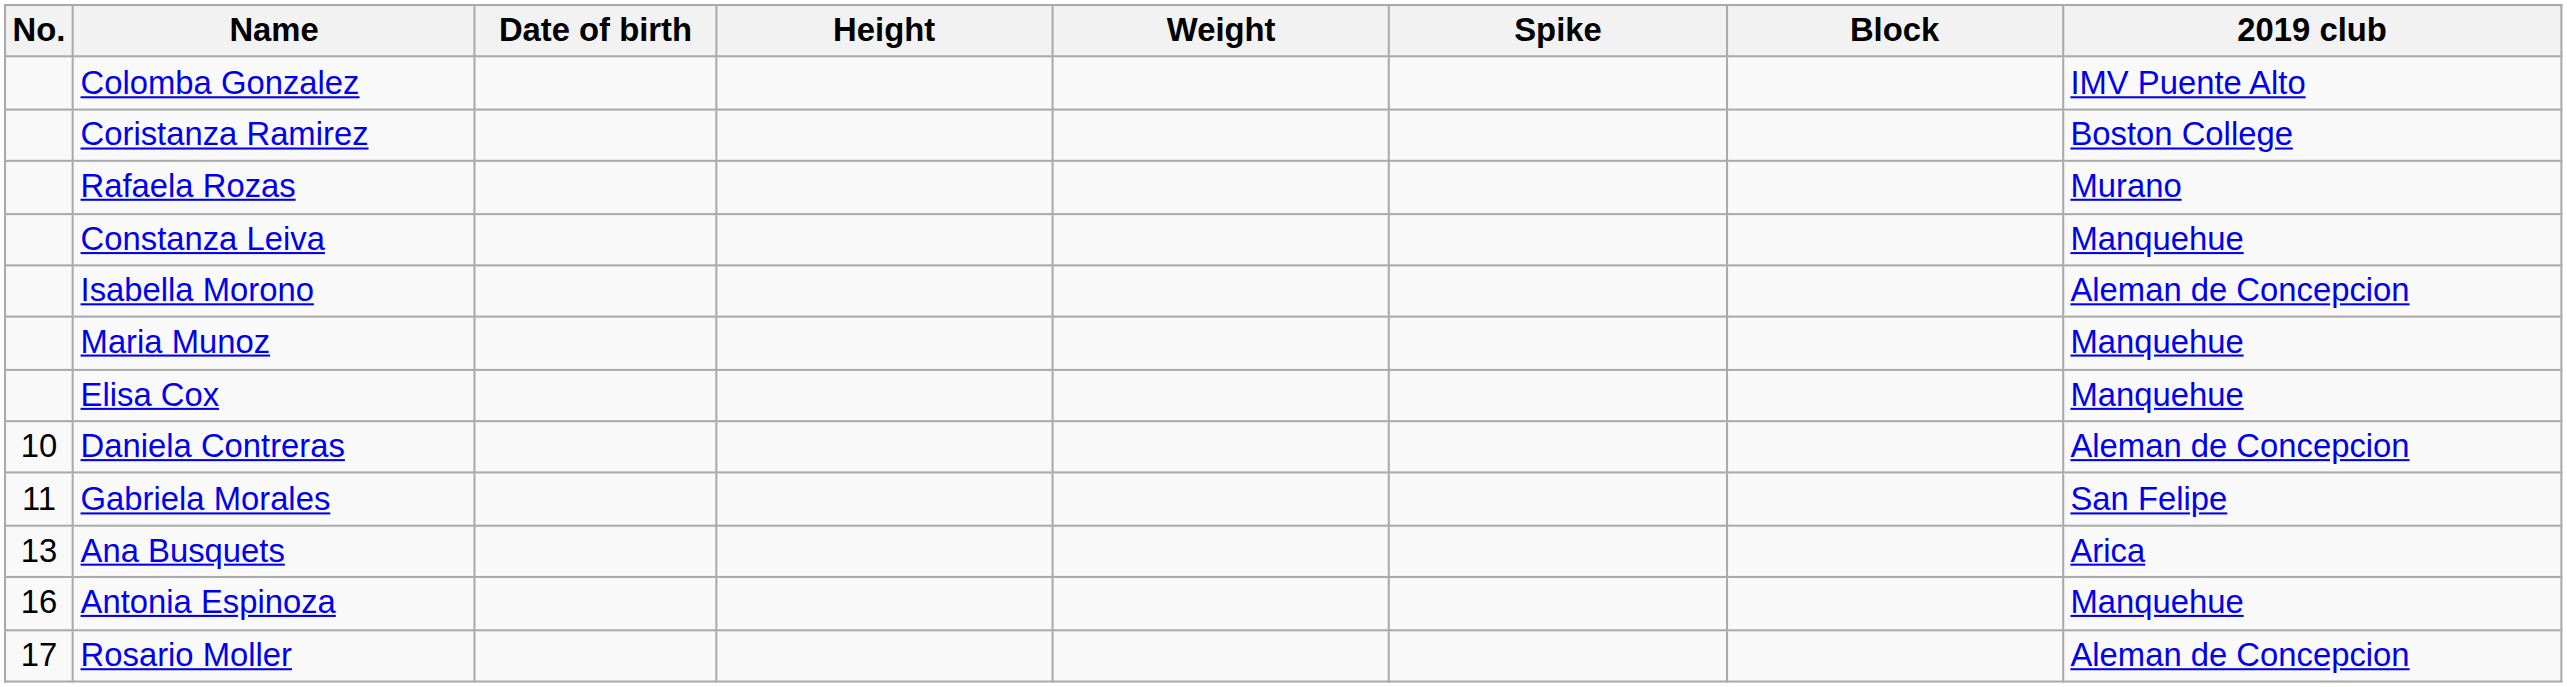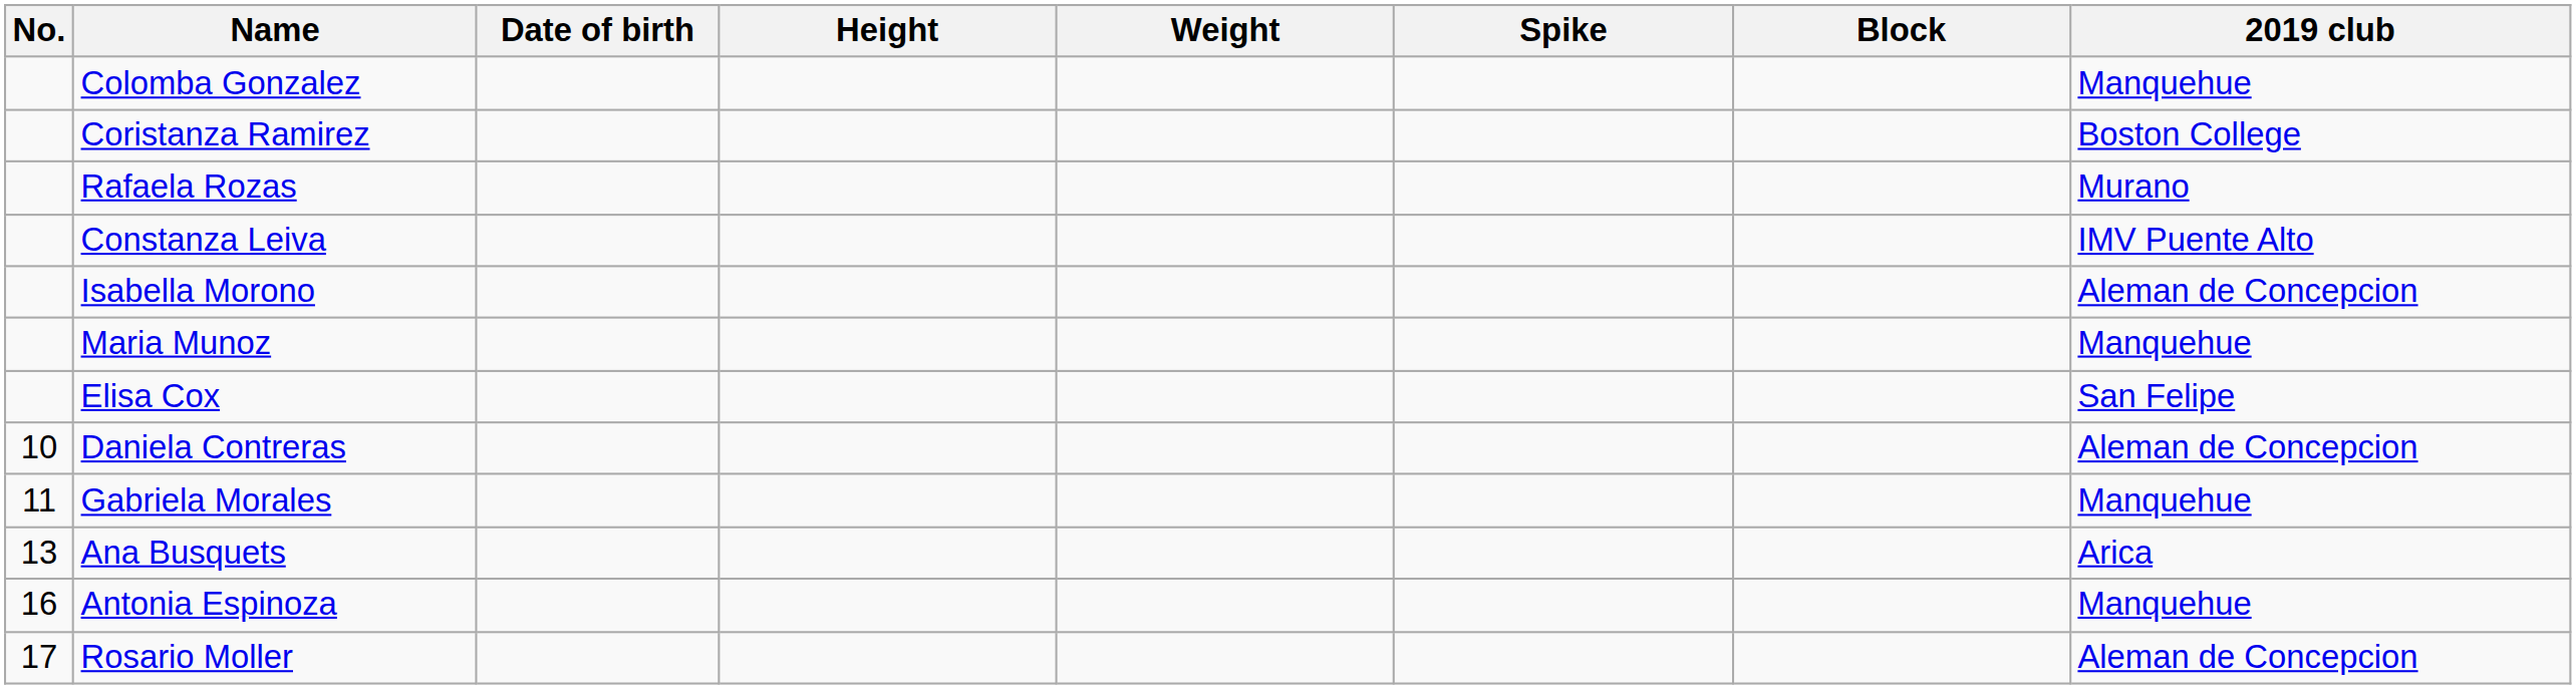 <table class="wikitable sortable" style="text-align:center;">
 <tr>
 <th>No.</th>
 <th style="width:12em">Name</th>
 <th style="width:7em">Date of birth</th>
 <th style="width:10em">Height</th>
 <th style="width:10em">Weight</th>
 <th style="width:10em">Spike</th>
 <th style="width:10em">Block</th>
 <th style="width:15em">2019 club</th>
 </tr>
 <tr>
 <td></td>
 <td align=left><a href='#'>Colomba Gonzalez</a></td>
 <td align=right></td>
 <td></td>
 <td></td>
 <td></td>
 <td></td>
-<td align=left> <a href='#'>IMV Puente Alto</a></td>
+<td align=left> <a href='#'>Manquehue</a></td>
 </tr>
 <tr>
 <td></td>
 <td align=left><a href='#'>Coristanza Ramirez</a></td>
 <td align=right></td>
 <td></td>
 <td></td>
 <td></td>
 <td></td>
 <td align=left> <a href='#'>Boston College</a></td>
 </tr>
 <tr>
 <td></td>
 <td align=left><a href='#'>Rafaela Rozas</a></td>
 <td align=right></td>
 <td></td>
 <td></td>
 <td></td>
 <td></td>
 <td align=left> <a href='#'>Murano</a></td>
 </tr>
 <tr>
 <td></td>
 <td align=left><a href='#'>Constanza Leiva</a></td>
 <td align=right></td>
 <td></td>
 <td></td>
 <td></td>
 <td></td>
-<td align=left> <a href='#'>Manquehue</a></td>
+<td align=left> <a href='#'>IMV Puente Alto</a></td>
 </tr>
 <tr>
 <td></td>
 <td align=left><a href='#'>Isabella Morono</a></td>
 <td align=right></td>
 <td></td>
 <td></td>
 <td></td>
 <td></td>
 <td align=left> <a href='#'>Aleman de Concepcion</a></td>
 </tr>
 <tr>
 <td></td>
 <td align=left><a href='#'>Maria Munoz</a></td>
 <td align=right></td>
 <td></td>
 <td></td>
 <td></td>
 <td></td>
 <td align=left> <a href='#'>Manquehue</a></td>
 </tr>
 <tr>
 <td></td>
 <td align=left><a href='#'>Elisa Cox</a></td>
 <td align=right></td>
 <td></td>
 <td></td>
 <td></td>
 <td></td>
-<td align=left> <a href='#'>Manquehue</a></td>
+<td align=left> <a href='#'>San Felipe</a></td>
 </tr>
 <tr>
 <td>10</td>
 <td align=left><a href='#'>Daniela Contreras</a></td>
 <td align=right></td>
 <td></td>
 <td></td>
 <td></td>
 <td></td>
 <td align=left> <a href='#'>Aleman de Concepcion</a></td>
 </tr>
 <tr>
 <td>11</td>
 <td align=left><a href='#'>Gabriela Morales</a></td>
 <td align=right></td>
 <td></td>
 <td></td>
 <td></td>
 <td></td>
-<td align=left> <a href='#'>San Felipe</a></td>
+<td align=left> <a href='#'>Manquehue</a></td>
 </tr>
 <tr>
 <td>13</td>
 <td align=left><a href='#'>Ana Busquets</a></td>
 <td align=right></td>
 <td></td>
 <td></td>
 <td></td>
 <td></td>
 <td align=left> <a href='#'>Arica</a></td>
 </tr>
 <tr>
 <td>16</td>
 <td align=left><a href='#'>Antonia Espinoza</a></td>
 <td align=right></td>
 <td></td>
 <td></td>
 <td></td>
 <td></td>
 <td align=left> <a href='#'>Manquehue</a></td>
 </tr>
 <tr>
 <td>17</td>
 <td align=left><a href='#'>Rosario Moller</a></td>
 <td align=right></td>
 <td></td>
 <td></td>
 <td></td>
 <td></td>
 <td align=left> <a href='#'>Aleman de Concepcion</a></td>
 </tr>
 </table>
